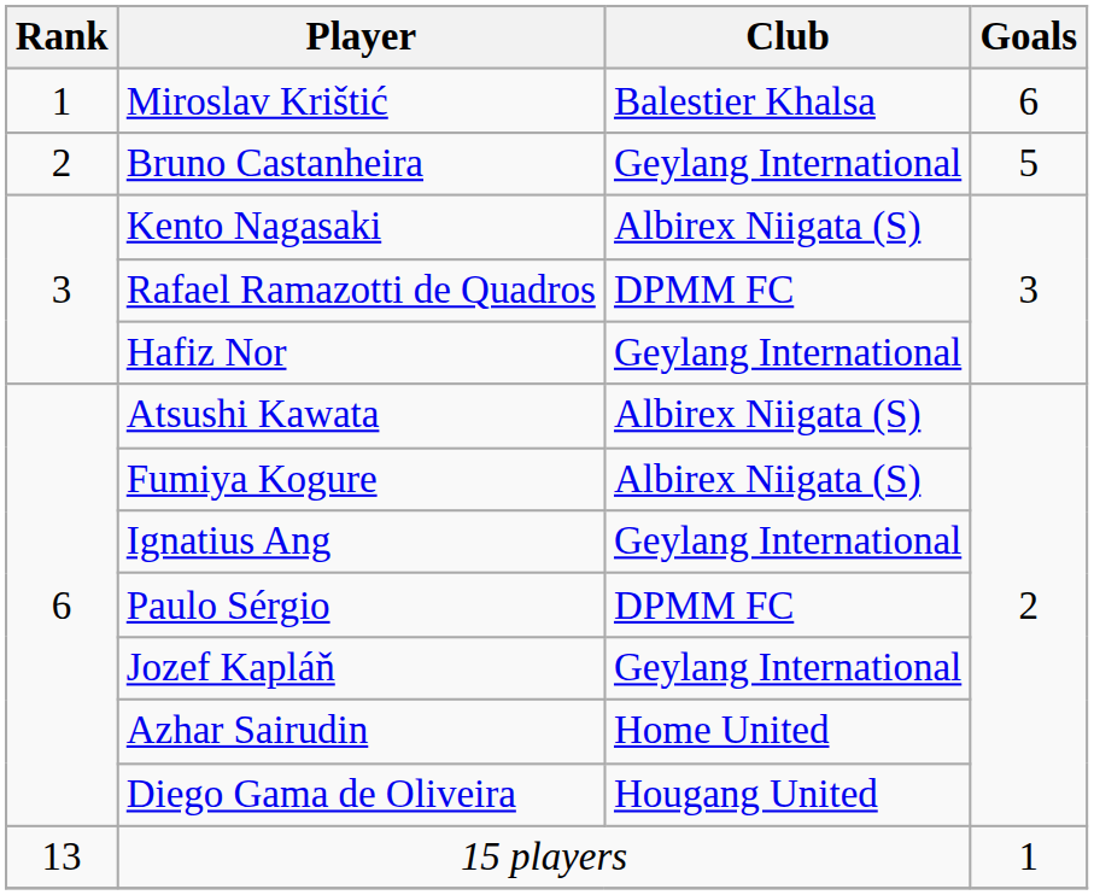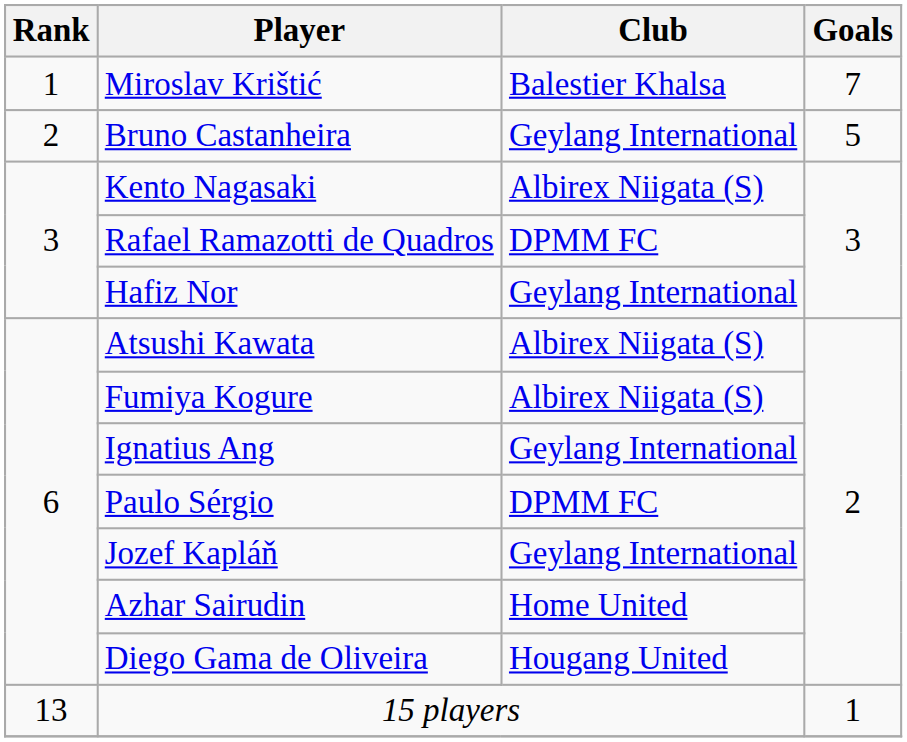 <table class="wikitable" style="text-align:center">
 <tr>
 <th>Rank</th>
 <th>Player</th>
 <th>Club</th>
 <th>Goals</th>
 </tr>
 <tr>
 <td>1</td>
 <td align="left"> <a href='#'>Miroslav Krištić</a></td>
 <td align="left"><a href='#'>Balestier Khalsa</a></td>
-<td>6</td>
+<td>7</td>
 </tr>
 <tr>
 <td>2</td>
 <td align="left"> <a href='#'>Bruno Castanheira</a></td>
 <td align="left"><a href='#'>Geylang International</a></td>
 <td>5</td>
 </tr>
 <tr>
 <td rowspan=3>3</td>
 <td align="left"> <a href='#'>Kento Nagasaki</a></td>
 <td align="left"> <a href='#'>Albirex Niigata (S)</a></td>
 <td rowspan=3>3</td>
 </tr>
 <tr>
 <td align="left"> <a href='#'>Rafael Ramazotti de Quadros</a></td>
 <td align="left"> <a href='#'>DPMM FC</a></td>
 </tr>
 <tr>
 <td align="left"> <a href='#'>Hafiz Nor</a></td>
 <td align="left"><a href='#'>Geylang International</a></td>
 </tr>
 <tr>
 <td rowspan=7>6</td>
 <td align="left"> <a href='#'>Atsushi Kawata</a></td>
 <td align="left"> <a href='#'>Albirex Niigata (S)</a></td>
 <td rowspan=7>2</td>
 </tr>
 <tr>
 <td align="left"> <a href='#'>Fumiya Kogure</a></td>
 <td align="left"> <a href='#'>Albirex Niigata (S)</a></td>
 </tr>
 <tr>
 <td align="left"> <a href='#'>Ignatius Ang</a></td>
 <td align="left"><a href='#'>Geylang International</a></td>
 </tr>
 <tr>
 <td align="left"> <a href='#'>Paulo Sérgio</a></td>
 <td align="left"> <a href='#'>DPMM FC</a></td>
 </tr>
 <tr>
 <td align="left"> <a href='#'>Jozef Kapláň</a></td>
 <td align="left"><a href='#'>Geylang International</a></td>
 </tr>
 <tr>
 <td align="left"> <a href='#'>Azhar Sairudin</a></td>
 <td align="left"><a href='#'>Home United</a></td>
 </tr>
 <tr>
 <td align="left"> <a href='#'>Diego Gama de Oliveira</a></td>
 <td align="left"><a href='#'>Hougang United</a></td>
 </tr>
 <tr>
 <td>13</td>
 <td colspan=2><em>15 players</em></td>
 <td>1</td>
 </tr>
 <tr>
 </tr>
 </table>
